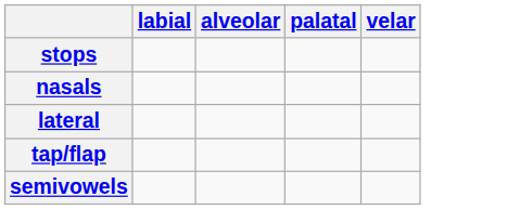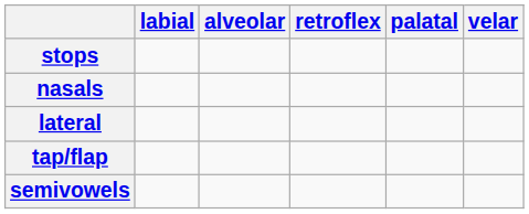 <table class="wikitable" style="text-align:center">
 <tr>
 <th></th>
 <th><a href='#'>labial</a></th>
 <th><a href='#'>alveolar</a></th>
+<th><a href='#'>retroflex</a></th>
 <th><a href='#'>palatal</a></th>
 <th><a href='#'>velar</a></th>
 </tr>
 <tr>
 <th><a href='#'>stops</a></th>
+<td></td>
 <td></td>
 <td></td>
 <td></td>
 <td></td>
 </tr>
 <tr>
 <th><a href='#'>nasals</a></th>
 <td></td>
 <td></td>
 <td></td>
 <td></td>
+<td></td>
 </tr>
 <tr>
 <th><a href='#'>lateral</a></th>
+<td></td>
 <td></td>
 <td></td>
 <td></td>
 <td></td>
 </tr>
 <tr>
 <th><a href='#'>tap/flap</a></th>
 <td></td>
 <td></td>
 <td></td>
 <td></td>
+<td></td>
 </tr>
 <tr>
 <th><a href='#'>semivowels</a></th>
 <td></td>
 <td></td>
 <td></td>
 <td></td>
+<td></td>
 </tr>
 </table>
